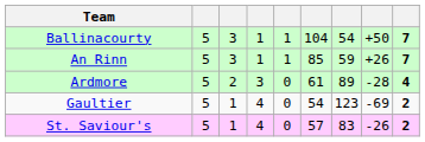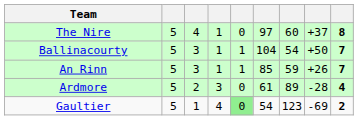 <table class="wikitable" style="text-align:center">
 <tr>
 <th style="width:175px;">Team</th>
 <th width="20"></th>
 <th width="20"></th>
 <th width="20"></th>
 <th width="20"></th>
 <th width="20"></th>
 <th width="20"></th>
 <th width="20"></th>
 <th width="20"></th>
+</tr>
+<tr style="background:#cfc;">
+<td><a href='#'>The Nire</a></td>
+<td>5</td>
+<td>4</td>
+<td>1</td>
+<td>0</td>
+<td>97</td>
+<td>60</td>
+<td>+37</td>
+<td><strong>8</strong></td>
 </tr>
 <tr style="background:#cfc;">
 <td><a href='#'>Ballinacourty</a></td>
 <td>5</td>
 <td>3</td>
 <td>1</td>
 <td>1</td>
 <td>104</td>
 <td>54</td>
 <td>+50</td>
 <td><strong>7</strong></td>
 </tr>
 <tr style="background:#cfc;">
 <td><a href='#'>An Rinn</a></td>
 <td>5</td>
 <td>3</td>
 <td>1</td>
 <td>1</td>
 <td>85</td>
 <td>59</td>
 <td>+26</td>
 <td><strong>7</strong></td>
 </tr>
 <tr style="background:#cfc;">
 <td><a href='#'>Ardmore</a></td>
 <td>5</td>
 <td>2</td>
 <td>3</td>
 <td>0</td>
 <td>61</td>
 <td>89</td>
 <td>-28</td>
 <td><strong>4</strong></td>
 </tr>
 <tr>
 <td><a href='#'>Gaultier</a></td>
 <td>5</td>
 <td>1</td>
 <td>4</td>
-<td>0</td>
+<td style="background: lightgreen;">0</td>
 <td>54</td>
 <td>123</td>
 <td>-69</td>
 <td><strong>2</strong></td>
 </tr>
-<tr style="background:#fcf;">
-<td><a href='#'>St. Saviour's</a></td>
-<td>5</td>
-<td>1</td>
-<td>4</td>
-<td>0</td>
-<td>57</td>
-<td>83</td>
-<td>-26</td>
-<td><strong>2</strong></td>
-</tr>
 </table>
